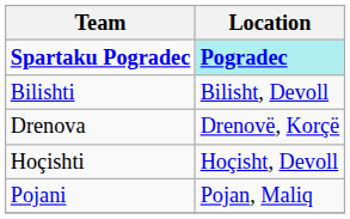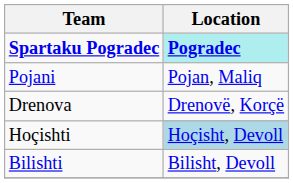 <table class="wikitable sortable">
 <tr>
 <th>Team</th>
 <th>Location</th>
 </tr>
 <tr>
 <td><strong><a href='#'>Spartaku Pogradec</a></strong></td>
 <td style="background: paleturquoise;"><strong><a href='#'>Pogradec</a></strong></td>
 </tr>
 <tr>
-<td><a href='#'>Bilishti</a></td>
-<td><a href='#'>Bilisht</a>, <a href='#'>Devoll</a></td>
+<td><a href='#'>Pojani</a></td>
+<td><a href='#'>Pojan</a>, <a href='#'>Maliq</a></td>
 </tr>
 <tr>
 <td>Drenova</td>
 <td><a href='#'>Drenovë</a>, <a href='#'>Korçë</a></td>
 </tr>
 <tr>
 <td>Hoçishti</td>
-<td><a href='#'>Hoçisht</a>, <a href='#'>Devoll</a></td>
+<td style="background: lightblue;"><a href='#'>Hoçisht</a>, <a href='#'>Devoll</a></td>
 </tr>
 <tr>
-<td><a href='#'>Pojani</a></td>
-<td><a href='#'>Pojan</a>, <a href='#'>Maliq</a></td>
+<td><a href='#'>Bilishti</a></td>
+<td><a href='#'>Bilisht</a>, <a href='#'>Devoll</a></td>
 </tr>
 <tr>
 </tr>
 </table>
